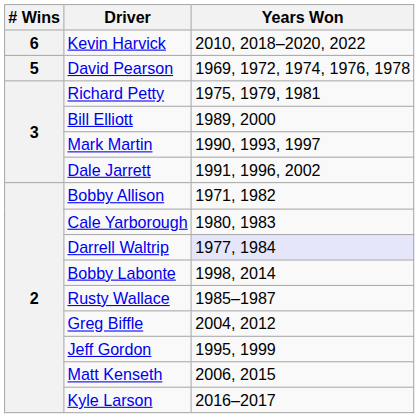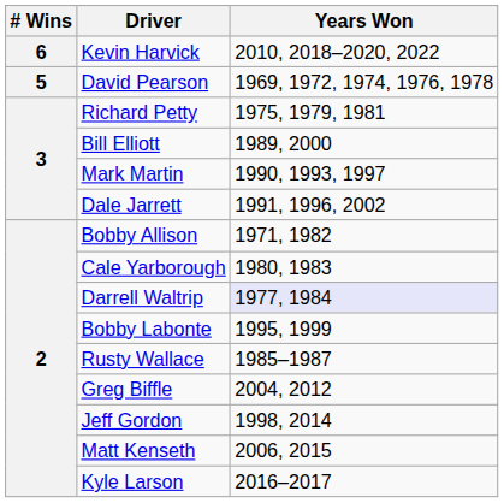 <table class="wikitable" style="font-size: 95%;">
 <tr>
 <th># Wins</th>
 <th>Driver</th>
 <th>Years Won</th>
 </tr>
 <tr>
 <th rowspan="1">6</th>
 <td><a href='#'>Kevin Harvick</a></td>
 <td>2010, 2018–2020, 2022</td>
 </tr>
 <tr>
 <th rowspan="1">5</th>
 <td><a href='#'>David Pearson</a></td>
 <td>1969, 1972, 1974, 1976, 1978</td>
 </tr>
 <tr>
 <th rowspan="4">3</th>
 <td><a href='#'>Richard Petty</a></td>
 <td>1975, 1979, 1981</td>
 </tr>
 <tr>
 <td><a href='#'>Bill Elliott</a></td>
 <td>1989, 2000</td>
 </tr>
 <tr>
 <td><a href='#'>Mark Martin</a></td>
 <td>1990, 1993, 1997</td>
 </tr>
 <tr>
 <td><a href='#'>Dale Jarrett</a></td>
 <td>1991, 1996, 2002</td>
 </tr>
 <tr>
 <th rowspan="9">2</th>
 <td><a href='#'>Bobby Allison</a></td>
 <td>1971, 1982</td>
 </tr>
 <tr>
 <td><a href='#'>Cale Yarborough</a></td>
 <td>1980, 1983</td>
 </tr>
 <tr>
 <td><a href='#'>Darrell Waltrip</a></td>
 <td style="background: lavender;">1977, 1984</td>
 </tr>
 <tr>
 <td><a href='#'>Bobby Labonte</a></td>
-<td>1998, 2014</td>
+<td>1995, 1999</td>
 </tr>
 <tr>
 <td><a href='#'>Rusty Wallace</a></td>
 <td>1985–1987</td>
 </tr>
 <tr>
 <td><a href='#'>Greg Biffle</a></td>
 <td>2004, 2012</td>
 </tr>
 <tr>
 <td><a href='#'>Jeff Gordon</a></td>
-<td>1995, 1999</td>
+<td>1998, 2014</td>
 </tr>
 <tr>
 <td><a href='#'>Matt Kenseth</a></td>
 <td>2006, 2015</td>
 </tr>
 <tr>
 <td><a href='#'>Kyle Larson</a></td>
 <td>2016–2017</td>
 </tr>
 </table>
